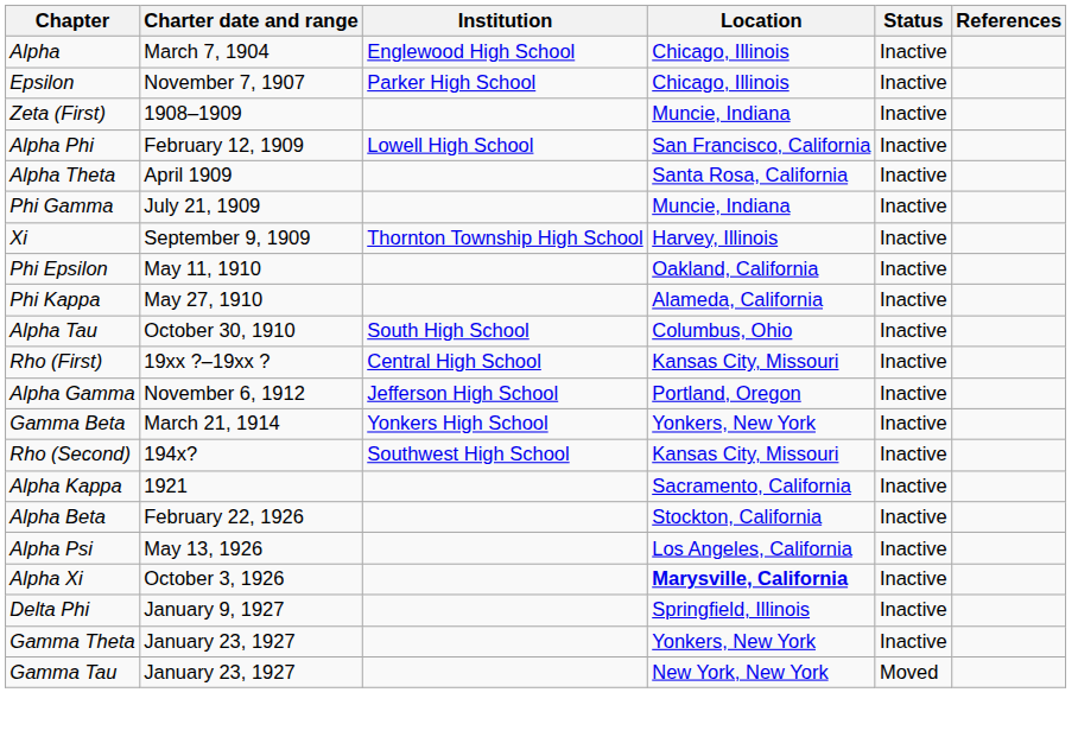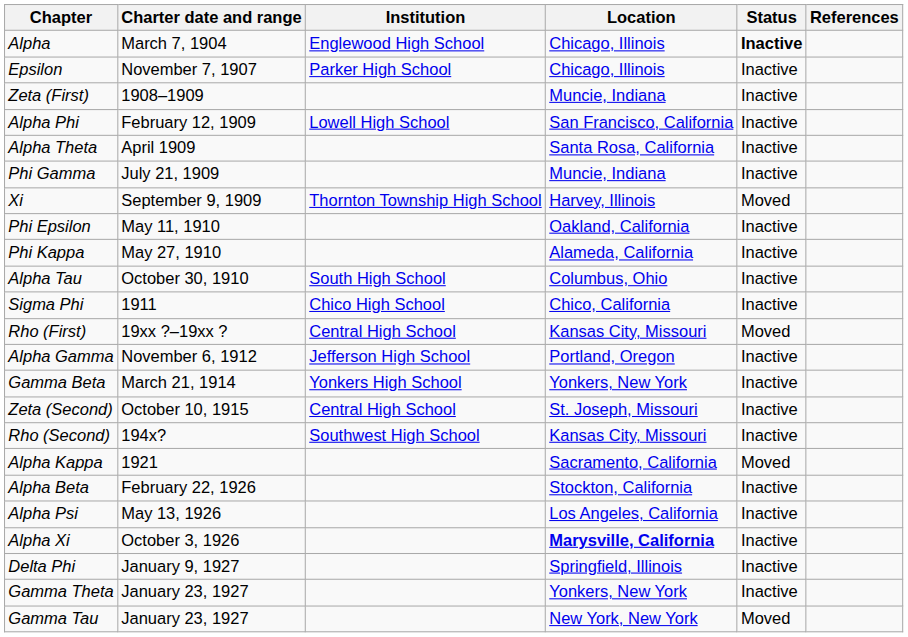 <table class="wikitable sortable">
 <tr>
 <th>Chapter</th>
 <th>Charter date and range</th>
 <th>Institution</th>
 <th>Location</th>
 <th>Status</th>
 <th>References</th>
 </tr>
 <tr>
 <td><em>Alpha</em></td>
 <td>March 7, 1904</td>
 <td><a href='#'>Englewood High School</a></td>
 <td><a href='#'>Chicago, Illinois</a></td>
-<td>Inactive</td>
+<td><strong>Inactive</strong></td>
 <td></td>
 </tr>
 <tr>
 <td><em>Epsilon</em></td>
 <td>November 7, 1907</td>
 <td><a href='#'>Parker High School</a></td>
 <td><a href='#'>Chicago, Illinois</a></td>
 <td>Inactive</td>
 <td></td>
 </tr>
 <tr>
 <td><em>Zeta (First)</em></td>
 <td>1908–1909</td>
 <td></td>
 <td><a href='#'>Muncie, Indiana</a></td>
 <td>Inactive</td>
 <td></td>
 </tr>
 <tr>
 <td><em>Alpha Phi</em></td>
 <td>February 12, 1909</td>
 <td><a href='#'>Lowell High School</a></td>
 <td><a href='#'>San Francisco, California</a></td>
 <td>Inactive</td>
 <td></td>
 </tr>
 <tr>
 <td><em>Alpha Theta</em></td>
 <td>April 1909</td>
 <td></td>
 <td><a href='#'>Santa Rosa, California</a></td>
 <td>Inactive</td>
 <td></td>
 </tr>
 <tr>
 <td><em>Phi Gamma</em></td>
 <td>July 21, 1909</td>
 <td></td>
 <td><a href='#'>Muncie, Indiana</a></td>
 <td>Inactive</td>
 <td></td>
 </tr>
 <tr>
 <td><em>Xi</em></td>
 <td>September 9, 1909</td>
 <td><a href='#'>Thornton Township High School</a></td>
 <td><a href='#'>Harvey, Illinois</a></td>
-<td>Inactive</td>
+<td>Moved</td>
 <td></td>
 </tr>
 <tr>
 <td><em>Phi Epsilon</em></td>
 <td>May 11, 1910</td>
 <td></td>
 <td><a href='#'>Oakland, California</a></td>
 <td>Inactive</td>
 <td></td>
 </tr>
 <tr>
 <td><em>Phi Kappa</em></td>
 <td>May 27, 1910</td>
 <td></td>
 <td><a href='#'>Alameda, California</a></td>
 <td>Inactive</td>
 <td></td>
 </tr>
 <tr>
 <td><em>Alpha Tau</em></td>
 <td>October 30, 1910</td>
 <td><a href='#'>South High School</a></td>
 <td><a href='#'>Columbus, Ohio</a></td>
 <td>Inactive</td>
 <td></td>
 </tr>
 <tr>
+<td><em>Sigma Phi</em></td>
+<td>1911</td>
+<td><a href='#'>Chico High School</a></td>
+<td><a href='#'>Chico, California</a></td>
+<td>Inactive</td>
+<td></td>
+</tr>
+<tr>
 <td><em>Rho (First)</em></td>
 <td>19xx ?–19xx ?</td>
 <td><a href='#'>Central High School</a></td>
 <td><a href='#'>Kansas City, Missouri</a></td>
-<td>Inactive</td>
+<td>Moved</td>
 <td></td>
 </tr>
 <tr>
 <td><em>Alpha Gamma</em></td>
 <td>November 6, 1912</td>
 <td><a href='#'>Jefferson High School</a></td>
 <td><a href='#'>Portland, Oregon</a></td>
 <td>Inactive</td>
 <td></td>
 </tr>
 <tr>
 <td><em>Gamma Beta</em></td>
 <td>March 21, 1914</td>
 <td><a href='#'>Yonkers High School</a></td>
 <td><a href='#'>Yonkers, New York</a></td>
 <td>Inactive</td>
 <td></td>
 </tr>
 <tr>
+<td><em>Zeta (Second)</em></td>
+<td>October 10, 1915</td>
+<td><a href='#'>Central High School</a></td>
+<td><a href='#'>St. Joseph, Missouri</a></td>
+<td>Inactive</td>
+<td></td>
+</tr>
+<tr>
 <td><em>Rho (Second)</em></td>
 <td>194x?</td>
 <td><a href='#'>Southwest High School</a></td>
 <td><a href='#'>Kansas City, Missouri</a></td>
 <td>Inactive</td>
 <td></td>
 </tr>
 <tr>
 <td><em>Alpha Kappa</em></td>
 <td>1921</td>
 <td></td>
 <td><a href='#'>Sacramento, California</a></td>
-<td>Inactive</td>
+<td>Moved</td>
 <td></td>
 </tr>
 <tr>
 <td><em>Alpha Beta</em></td>
 <td>February 22, 1926</td>
 <td></td>
 <td><a href='#'>Stockton, California</a></td>
 <td>Inactive</td>
 <td></td>
 </tr>
 <tr>
 <td><em>Alpha Psi</em></td>
 <td>May 13, 1926</td>
 <td></td>
 <td><a href='#'>Los Angeles, California</a></td>
 <td>Inactive</td>
 <td></td>
 </tr>
 <tr>
 <td><em>Alpha Xi</em></td>
 <td>October 3, 1926</td>
 <td></td>
 <td><strong><a href='#'>Marysville, California</a></strong></td>
 <td>Inactive</td>
 <td></td>
 </tr>
 <tr>
 <td><em>Delta Phi</em></td>
 <td>January 9, 1927</td>
 <td></td>
 <td><a href='#'>Springfield, Illinois</a></td>
 <td>Inactive</td>
 <td></td>
 </tr>
 <tr>
 <td><em>Gamma Theta</em></td>
 <td>January 23, 1927</td>
 <td></td>
 <td><a href='#'>Yonkers, New York</a></td>
 <td>Inactive</td>
 <td></td>
 </tr>
 <tr>
 <td><em>Gamma Tau</em></td>
 <td>January 23, 1927</td>
 <td></td>
 <td><a href='#'>New York, New York</a></td>
 <td>Moved</td>
 <td></td>
 </tr>
 </table>
